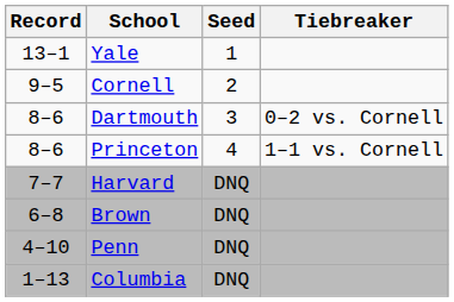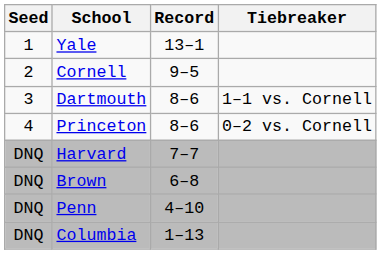 <table class="wikitable" style="text-align:center">
 <tr>
+<th>Seed</th>
+<th>School</th>
 <th>Record</th>
-<th>School</th>
-<th>Seed</th>
 <th>Tiebreaker</th>
 </tr>
 <tr>
+<td>1</td>
+<td align="left"><a href='#'>Yale</a></td>
 <td>13–1</td>
-<td align="left"><a href='#'>Yale</a></td>
-<td>1</td>
 <td align="left"></td>
 </tr>
 <tr>
+<td>2</td>
+<td align="left"><a href='#'>Cornell</a></td>
 <td>9–5</td>
-<td align="left"><a href='#'>Cornell</a></td>
-<td>2</td>
 <td align="left"></td>
 </tr>
 <tr>
+<td>3</td>
+<td align="left"><a href='#'>Dartmouth</a></td>
 <td>8–6</td>
-<td align="left"><a href='#'>Dartmouth</a></td>
-<td>3</td>
+<td align="left">1–1 vs. Cornell</td>
+</tr>
+<tr>
+<td>4</td>
+<td align="left"><a href='#'>Princeton</a></td>
+<td>8–6</td>
 <td align="left">0–2 vs. Cornell</td>
 </tr>
-<tr>
-<td>8–6</td>
-<td align="left"><a href='#'>Princeton</a></td>
-<td>4</td>
-<td align="left">1–1 vs. Cornell</td>
-</tr>
 <tr bgcolor="#bbbbbb">
+<td>DNQ</td>
+<td align="left"><a href='#'>Harvard</a></td>
 <td>7–7</td>
-<td align="left"><a href='#'>Harvard</a></td>
-<td>DNQ</td>
 <td align="left"></td>
 </tr>
 <tr bgcolor="#bbbbbb">
+<td>DNQ</td>
+<td align="left"><a href='#'>Brown</a></td>
 <td>6–8</td>
-<td align="left"><a href='#'>Brown</a></td>
-<td>DNQ</td>
 <td></td>
 </tr>
 <tr bgcolor="#bbbbbb">
+<td>DNQ</td>
+<td align="left"><a href='#'>Penn</a></td>
 <td>4–10</td>
-<td align="left"><a href='#'>Penn</a></td>
-<td>DNQ</td>
 <td></td>
 </tr>
 <tr bgcolor="#bbbbbb">
+<td>DNQ</td>
+<td align="left"><a href='#'>Columbia</a></td>
 <td>1–13</td>
-<td align="left"><a href='#'>Columbia</a></td>
-<td>DNQ</td>
 <td></td>
 </tr>
 </table>
